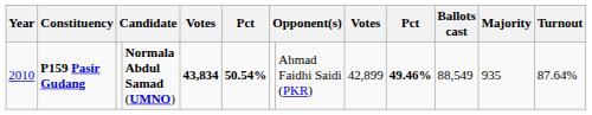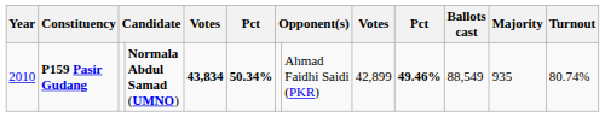 <table class="wikitable" style="margin:0.5em ; font-size:95%">
 <tr>
 <th>Year</th>
 <th>Constituency</th>
 <th colspan=2>Candidate</th>
 <th>Votes</th>
 <th>Pct</th>
 <th colspan=2>Opponent(s)</th>
 <th>Votes</th>
 <th>Pct</th>
 <th>Ballots cast</th>
 <th>Majority</th>
 <th>Turnout</th>
 </tr>
 <tr>
 <td><a href='#'>2010</a></td>
 <td><strong>P159 <a href='#'>Pasir Gudang</a></strong></td>
 <td></td>
 <td><strong>Normala Abdul Samad</strong> (<a href='#'><strong>UMNO</strong></a>)</td>
 <td style="text-align:right;"><strong>43,834</strong></td>
-<td><strong>50.54%</strong></td>
+<td><strong>50.34%</strong></td>
 <td></td>
 <td>Ahmad Faidhi Saidi (<a href='#'>PKR</a>)</td>
 <td style="text-align:right;">42,899</td>
 <td><strong>49.46%</strong></td>
 <td>88,549</td>
 <td>935</td>
-<td>87.64%</td>
+<td>80.74%</td>
 </tr>
 </table>
